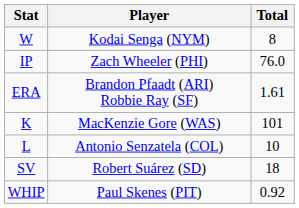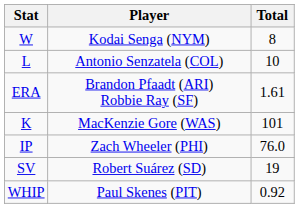 <table class="wikitable" style="text-align:center;">
 <tr>
 <th style="width:15%;">Stat</th>
 <th>Player</th>
 <th style="width:15%;">Total</th>
 </tr>
 <tr>
 <td><a href='#'>W</a></td>
 <td><a href='#'>Kodai Senga</a> (<a href='#'>NYM</a>)</td>
 <td>8</td>
 </tr>
 <tr>
-<td><a href='#'>IP</a></td>
-<td><a href='#'>Zach Wheeler</a> (<a href='#'>PHI</a>)</td>
-<td>76.0</td>
+<td><a href='#'>L</a></td>
+<td><a href='#'>Antonio Senzatela</a> (<a href='#'>COL</a>)</td>
+<td>10</td>
 </tr>
 <tr>
 <td><a href='#'>ERA</a></td>
 <td><a href='#'>Brandon Pfaadt</a> (<a href='#'>ARI</a>)<br><a href='#'>Robbie Ray</a> (<a href='#'>SF</a>)</td>
 <td>1.61</td>
 </tr>
 <tr>
 <td><a href='#'>K</a></td>
 <td><a href='#'>MacKenzie Gore</a> (<a href='#'>WAS</a>)</td>
 <td>101</td>
 </tr>
 <tr>
-<td><a href='#'>L</a></td>
-<td><a href='#'>Antonio Senzatela</a> (<a href='#'>COL</a>)</td>
-<td>10</td>
+<td><a href='#'>IP</a></td>
+<td><a href='#'>Zach Wheeler</a> (<a href='#'>PHI</a>)</td>
+<td>76.0</td>
 </tr>
 <tr>
 <td><a href='#'>SV</a></td>
 <td><a href='#'>Robert Suárez</a> (<a href='#'>SD</a>)</td>
-<td>18</td>
+<td>19</td>
 </tr>
 <tr>
 <td><a href='#'>WHIP</a></td>
 <td><a href='#'>Paul Skenes</a> (<a href='#'>PIT</a>)</td>
 <td>0.92</td>
 </tr>
 </table>
